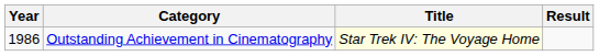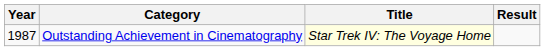 <table class="wikitable">
 <tr>
 <th>Year</th>
 <th>Category</th>
 <th>Title</th>
 <th>Result</th>
 </tr>
 <tr>
-<td>1986</td>
+<td>1987</td>
 <td><a href='#'>Outstanding Achievement in Cinematography</a></td>
 <td style="background: lightyellow;"><em>Star Trek IV: The Voyage Home</em></td>
 <td></td>
 </tr>
 </table>
